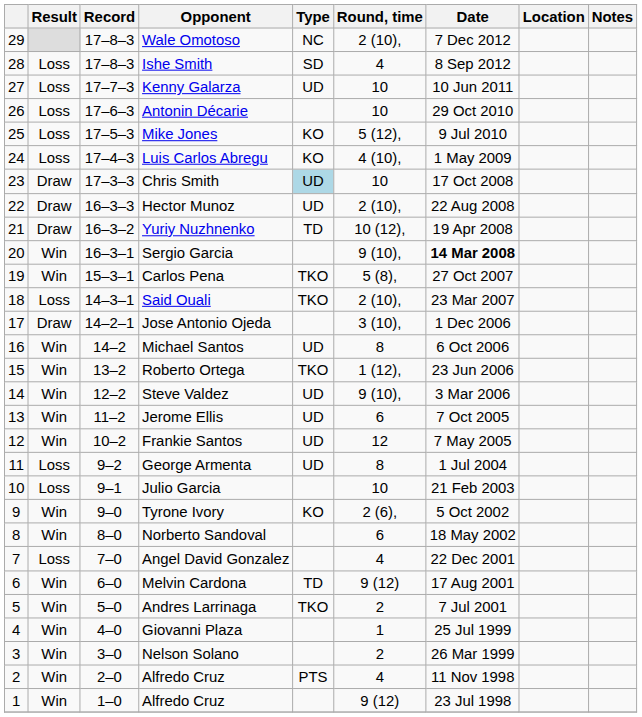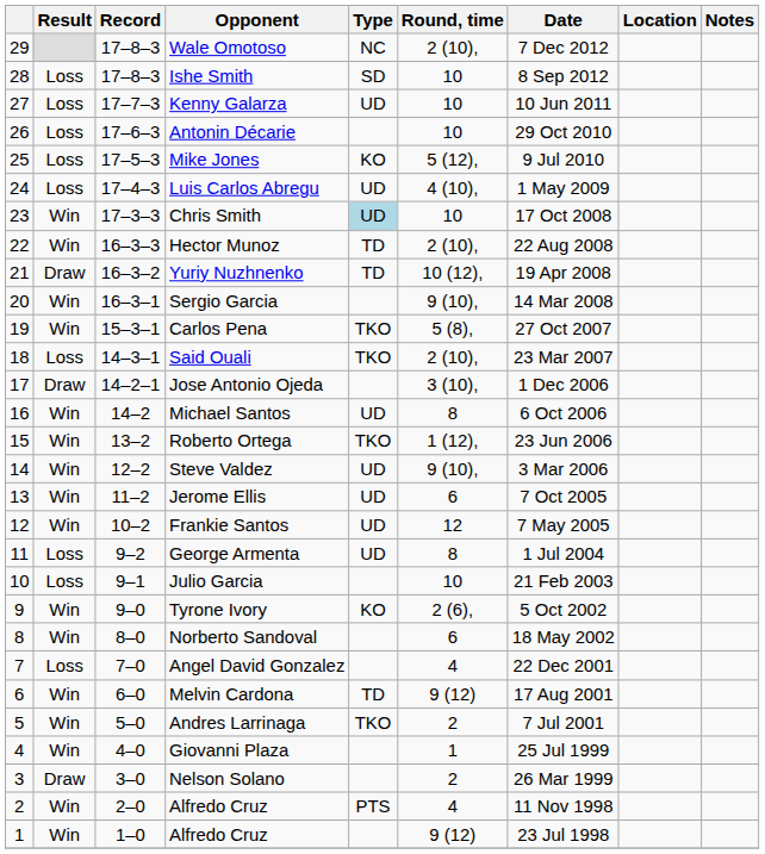 <table class="wikitable" style="text-align:center; font-size:95%">
 <tr>
 <th></th>
 <th>Result</th>
 <th>Record</th>
 <th>Opponent</th>
 <th>Type</th>
 <th>Round, time</th>
 <th>Date</th>
 <th>Location</th>
 <th>Notes</th>
 </tr>
 <tr>
 <td>29</td>
 <td style="background:#ddd;"></td>
 <td>17–8–3 </td>
 <td style="text-align:left;"><a href='#'>Wale Omotoso</a></td>
 <td>NC</td>
 <td>2 (10), </td>
 <td>7 Dec 2012</td>
 <td style="text-align:left;"></td>
 <td style="text-align:left;"></td>
 </tr>
 <tr>
 <td>28</td>
 <td>Loss</td>
 <td>17–8–3</td>
 <td style="text-align:left;"><a href='#'>Ishe Smith</a></td>
 <td>SD</td>
-<td>4</td>
+<td>10</td>
 <td>8 Sep 2012</td>
 <td style="text-align:left;"></td>
 <td></td>
 </tr>
 <tr>
 <td>27</td>
 <td>Loss</td>
 <td>17–7–3</td>
 <td style="text-align:left;"><a href='#'>Kenny Galarza</a></td>
 <td>UD</td>
 <td>10</td>
 <td>10 Jun 2011</td>
 <td style="text-align:left;"></td>
 <td></td>
 </tr>
 <tr>
 <td>26</td>
 <td>Loss</td>
 <td>17–6–3</td>
 <td style="text-align:left;"><a href='#'>Antonin Décarie</a></td>
 <td></td>
 <td>10</td>
 <td>29 Oct 2010</td>
 <td style="text-align:left;"></td>
 <td></td>
 </tr>
 <tr>
 <td>25</td>
 <td>Loss</td>
 <td>17–5–3</td>
 <td style="text-align:left;"><a href='#'>Mike Jones</a></td>
 <td>KO</td>
 <td>5 (12), </td>
 <td>9 Jul 2010</td>
 <td style="text-align:left;"></td>
 <td style="text-align:left;"></td>
 </tr>
 <tr>
 <td>24</td>
 <td>Loss</td>
 <td>17–4–3</td>
 <td style="text-align:left;"><a href='#'>Luis Carlos Abregu</a></td>
-<td>KO</td>
+<td>UD</td>
 <td>4 (10), </td>
 <td>1 May 2009</td>
 <td style="text-align:left;"></td>
 <td></td>
 </tr>
 <tr>
 <td>23</td>
-<td>Draw</td>
+<td>Win</td>
 <td>17–3–3</td>
 <td style="text-align:left;">Chris Smith</td>
 <td style="background: lightblue;">UD</td>
 <td>10</td>
 <td>17 Oct 2008</td>
 <td style="text-align:left;"></td>
 <td></td>
 </tr>
 <tr>
 <td>22</td>
-<td>Draw</td>
+<td>Win</td>
 <td>16–3–3</td>
 <td style="text-align:left;">Hector Munoz</td>
-<td>UD</td>
+<td>TD</td>
 <td>2 (10), </td>
 <td>22 Aug 2008</td>
 <td style="text-align:left;"></td>
 <td style="text-align:left;"></td>
 </tr>
 <tr>
 <td>21</td>
 <td>Draw</td>
 <td>16–3–2</td>
 <td style="text-align:left;"><a href='#'>Yuriy Nuzhnenko</a></td>
 <td>TD</td>
 <td>10 (12), </td>
 <td>19 Apr 2008</td>
 <td style="text-align:left;"></td>
 <td style="text-align:left;"></td>
 </tr>
 <tr>
 <td>20</td>
 <td>Win</td>
 <td>16–3–1</td>
 <td style="text-align:left;">Sergio Garcia</td>
 <td></td>
 <td>9 (10), </td>
-<td><strong>14 Mar 2008</strong></td>
+<td>14 Mar 2008</td>
 <td style="text-align:left;"></td>
 <td></td>
 </tr>
 <tr>
 <td>19</td>
 <td>Win</td>
 <td>15–3–1</td>
 <td style="text-align:left;">Carlos Pena</td>
 <td>TKO</td>
 <td>5 (8), </td>
 <td>27 Oct 2007</td>
 <td style="text-align:left;"></td>
 <td></td>
 </tr>
 <tr>
 <td>18</td>
 <td>Loss</td>
 <td>14–3–1</td>
 <td style="text-align:left;"><a href='#'>Said Ouali</a></td>
 <td>TKO</td>
 <td>2 (10), </td>
 <td>23 Mar 2007</td>
 <td style="text-align:left;"></td>
 <td></td>
 </tr>
 <tr>
 <td>17</td>
 <td>Draw</td>
 <td>14–2–1</td>
 <td style="text-align:left;">Jose Antonio Ojeda</td>
 <td></td>
 <td>3 (10), </td>
 <td>1 Dec 2006</td>
 <td style="text-align:left;"></td>
 <td></td>
 </tr>
 <tr>
 <td>16</td>
 <td>Win</td>
 <td>14–2</td>
 <td style="text-align:left;">Michael Santos</td>
 <td>UD</td>
 <td>8</td>
 <td>6 Oct 2006</td>
 <td style="text-align:left;"></td>
 <td></td>
 </tr>
 <tr>
 <td>15</td>
 <td>Win</td>
 <td>13–2</td>
 <td style="text-align:left;">Roberto Ortega</td>
 <td>TKO</td>
 <td>1 (12), </td>
 <td>23 Jun 2006</td>
 <td style="text-align:left;"></td>
 <td style="text-align:left;"></td>
 </tr>
 <tr>
 <td>14</td>
 <td>Win</td>
 <td>12–2</td>
 <td style="text-align:left;">Steve Valdez</td>
 <td>UD</td>
 <td>9 (10), </td>
 <td>3 Mar 2006</td>
 <td style="text-align:left;"></td>
 <td style="text-align:left;"></td>
 </tr>
 <tr>
 <td>13</td>
 <td>Win</td>
 <td>11–2</td>
 <td style="text-align:left;">Jerome Ellis</td>
 <td>UD</td>
 <td>6</td>
 <td>7 Oct 2005</td>
 <td style="text-align:left;"></td>
 <td></td>
 </tr>
 <tr>
 <td>12</td>
 <td>Win</td>
 <td>10–2</td>
 <td style="text-align:left;">Frankie Santos</td>
 <td>UD</td>
 <td>12</td>
 <td>7 May 2005</td>
 <td style="text-align:left;"></td>
 <td style="text-align:left;"></td>
 </tr>
 <tr>
 <td>11</td>
 <td>Loss</td>
 <td>9–2</td>
 <td style="text-align:left;">George Armenta</td>
 <td>UD</td>
 <td>8</td>
 <td>1 Jul 2004</td>
 <td style="text-align:left;"></td>
 <td></td>
 </tr>
 <tr>
 <td>10</td>
 <td>Loss</td>
 <td>9–1</td>
 <td style="text-align:left;">Julio Garcia</td>
 <td></td>
 <td>10</td>
 <td>21 Feb 2003</td>
 <td style="text-align:left;"></td>
 <td></td>
 </tr>
 <tr>
 <td>9</td>
 <td>Win</td>
 <td>9–0</td>
 <td style="text-align:left;">Tyrone Ivory</td>
 <td>KO</td>
 <td>2 (6), </td>
 <td>5 Oct 2002</td>
 <td style="text-align:left;"></td>
 <td></td>
 </tr>
 <tr>
 <td>8</td>
 <td>Win</td>
 <td>8–0</td>
 <td style="text-align:left;">Norberto Sandoval</td>
 <td></td>
 <td>6</td>
 <td>18 May 2002</td>
 <td style="text-align:left;"></td>
 <td></td>
 </tr>
 <tr>
 <td>7</td>
 <td>Loss</td>
 <td>7–0</td>
 <td style="text-align:left;">Angel David Gonzalez</td>
 <td></td>
 <td>4</td>
 <td>22 Dec 2001</td>
 <td style="text-align:left;"></td>
 <td style="text-align:left;"></td>
 </tr>
 <tr>
 <td>6</td>
 <td>Win</td>
 <td>6–0</td>
 <td style="text-align:left;">Melvin Cardona</td>
 <td>TD</td>
 <td>9 (12)</td>
 <td>17 Aug 2001</td>
 <td style="text-align:left;"></td>
 <td style="text-align:left;"></td>
 </tr>
 <tr>
 <td>5</td>
 <td>Win</td>
 <td>5–0</td>
 <td style="text-align:left;">Andres Larrinaga</td>
 <td>TKO</td>
 <td>2</td>
 <td>7 Jul 2001</td>
 <td style="text-align:left;"></td>
 <td></td>
 </tr>
 <tr>
 <td>4</td>
 <td>Win</td>
 <td>4–0</td>
 <td style="text-align:left;">Giovanni Plaza</td>
 <td></td>
 <td>1</td>
 <td>25 Jul 1999</td>
 <td style="text-align:left;"></td>
 <td></td>
 </tr>
 <tr>
 <td>3</td>
-<td>Win</td>
+<td>Draw</td>
 <td>3–0</td>
 <td style="text-align:left;">Nelson Solano</td>
 <td></td>
 <td>2</td>
 <td>26 Mar 1999</td>
 <td style="text-align:left;"></td>
 <td></td>
 </tr>
 <tr>
 <td>2</td>
 <td>Win</td>
 <td>2–0</td>
 <td style="text-align:left;">Alfredo Cruz</td>
 <td>PTS</td>
 <td>4</td>
 <td>11 Nov 1998</td>
 <td style="text-align:left;"></td>
 <td></td>
 </tr>
 <tr>
 <td>1</td>
 <td>Win</td>
 <td>1–0</td>
 <td style="text-align:left;">Alfredo Cruz</td>
 <td></td>
 <td>9 (12)</td>
 <td>23 Jul 1998</td>
 <td style="text-align:left;"></td>
 <td style="text-align:left;"></td>
 </tr>
 <tr>
 </tr>
 </table>
